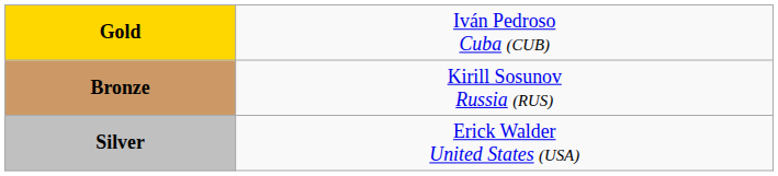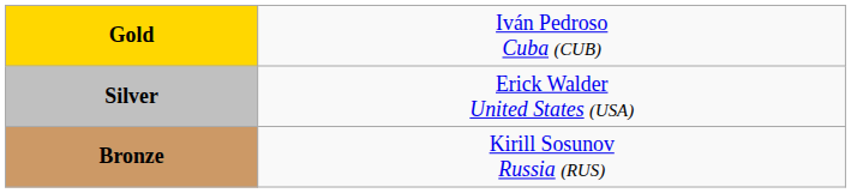 <table class="wikitable" style=" text-align:center; font-size:110%;" width="35%">
 <tr>
 <td bgcolor="gold"><strong>Gold</strong></td>
 <td> <a href='#'>Iván Pedroso</a><br><em><a href='#'>Cuba</a> <small>(CUB)</small></em></td>
 </tr>
 <tr>
+<td bgcolor="silver"><strong>Silver</strong></td>
+<td> <a href='#'>Erick Walder</a><br><em><a href='#'>United States</a> <small>(USA)</small></em></td>
+</tr>
+<tr>
 <td bgcolor="CC9966"><strong>Bronze</strong></td>
 <td> <a href='#'>Kirill Sosunov</a><br><em><a href='#'>Russia</a> <small>(RUS)</small></em></td>
 </tr>
-<tr>
-<td bgcolor="silver"><strong>Silver</strong></td>
-<td> <a href='#'>Erick Walder</a><br><em><a href='#'>United States</a> <small>(USA)</small></em></td>
-</tr>
 </table>
